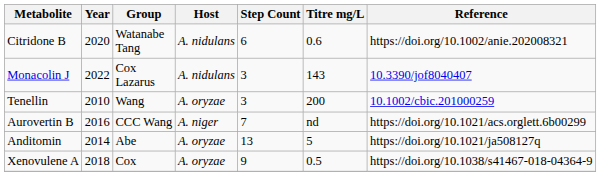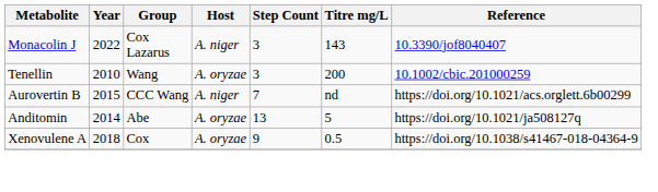 <table class="wikitable sortable">
 <tr>
 <th>Metabolite</th>
 <th>Year</th>
 <th>Group</th>
 <th>Host</th>
 <th>Step Count</th>
 <th>Titre mg/L</th>
 <th>Reference</th>
 </tr>
 <tr>
-<td>Citridone B</td>
-<td>2020</td>
-<td>Watanabe<br>Tang</td>
-<td><em>A. nidulans</em></td>
-<td>6</td>
-<td>0.6</td>
-<td>https://doi.org/10.1002/anie.202008321</td>
-</tr>
-<tr>
 <td><a href='#'>Monacolin J</a></td>
 <td>2022</td>
 <td>Cox<br>Lazarus</td>
-<td><em>A. nidulans</em></td>
+<td><em>A. niger</em></td>
 <td>3</td>
 <td>143</td>
 <td><a href='#'>10.3390/jof8040407</a></td>
 </tr>
 <tr>
 <td>Tenellin</td>
 <td>2010</td>
 <td>Wang</td>
 <td><em>A. oryzae</em></td>
 <td>3</td>
 <td>200</td>
 <td><a href='#'>10.1002/cbic.201000259</a></td>
 </tr>
 <tr>
 <td>Aurovertin B</td>
-<td>2016</td>
+<td>2015</td>
 <td>CCC Wang</td>
 <td><em>A. niger</em></td>
 <td>7</td>
 <td>nd</td>
 <td>https://doi.org/10.1021/acs.orglett.6b00299</td>
 </tr>
 <tr>
 <td>Anditomin</td>
 <td>2014</td>
 <td>Abe</td>
 <td><em>A. oryzae</em></td>
 <td>13</td>
 <td>5</td>
 <td>https://doi.org/10.1021/ja508127q</td>
 </tr>
 <tr>
 <td>Xenovulene A</td>
 <td>2018</td>
 <td>Cox</td>
 <td><em>A. oryzae</em></td>
 <td>9</td>
 <td>0.5</td>
 <td>https://doi.org/10.1038/s41467-018-04364-9</td>
 </tr>
 <tr>
 </tr>
 </table>
